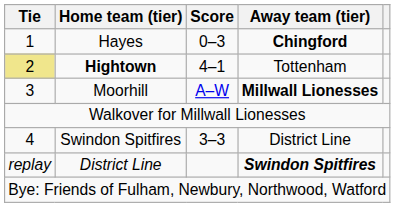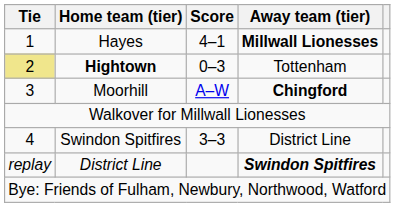 <table class="wikitable" style="text-align:center; font-size:85%">
 <tr>
 <th>Tie</th>
 <th>Home team (tier)</th>
 <th>Score</th>
 <th>Away team (tier)</th>
 <th></th>
 </tr>
 <tr>
 <td align="center">1</td>
 <td>Hayes</td>
-<td align="center">0–3</td>
-<td><strong>Chingford</strong></td>
+<td align="center">4–1</td>
+<td><strong>Millwall Lionesses</strong></td>
 <td></td>
 </tr>
 <tr>
 <td align="center" style="background: khaki;">2</td>
 <td><strong>Hightown</strong></td>
-<td align="center">4–1</td>
+<td align="center">0–3</td>
 <td>Tottenham</td>
 <td></td>
 </tr>
 <tr>
 <td align="center">3</td>
 <td>Moorhill</td>
 <td align="center"><a href='#'>A–W</a></td>
-<td><strong>Millwall Lionesses</strong></td>
+<td><strong>Chingford</strong></td>
 <td></td>
 </tr>
 <tr>
 <td colspan="5" align="center">Walkover for Millwall Lionesses</td>
 </tr>
 <tr>
 <td align="center">4</td>
 <td>Swindon Spitfires</td>
 <td align="center">3–3 </td>
 <td>District Line</td>
 <td></td>
 </tr>
 <tr>
 <td align="center"><em>replay</em></td>
 <td><em>District Line</em></td>
 <td align="center"><em></em></td>
 <td><strong><em>Swindon Spitfires</em></strong></td>
 <td></td>
 </tr>
 <tr>
 <td colspan="5" align="center">Bye: Friends of Fulham, Newbury, Northwood, Watford</td>
 </tr>
 </table>
